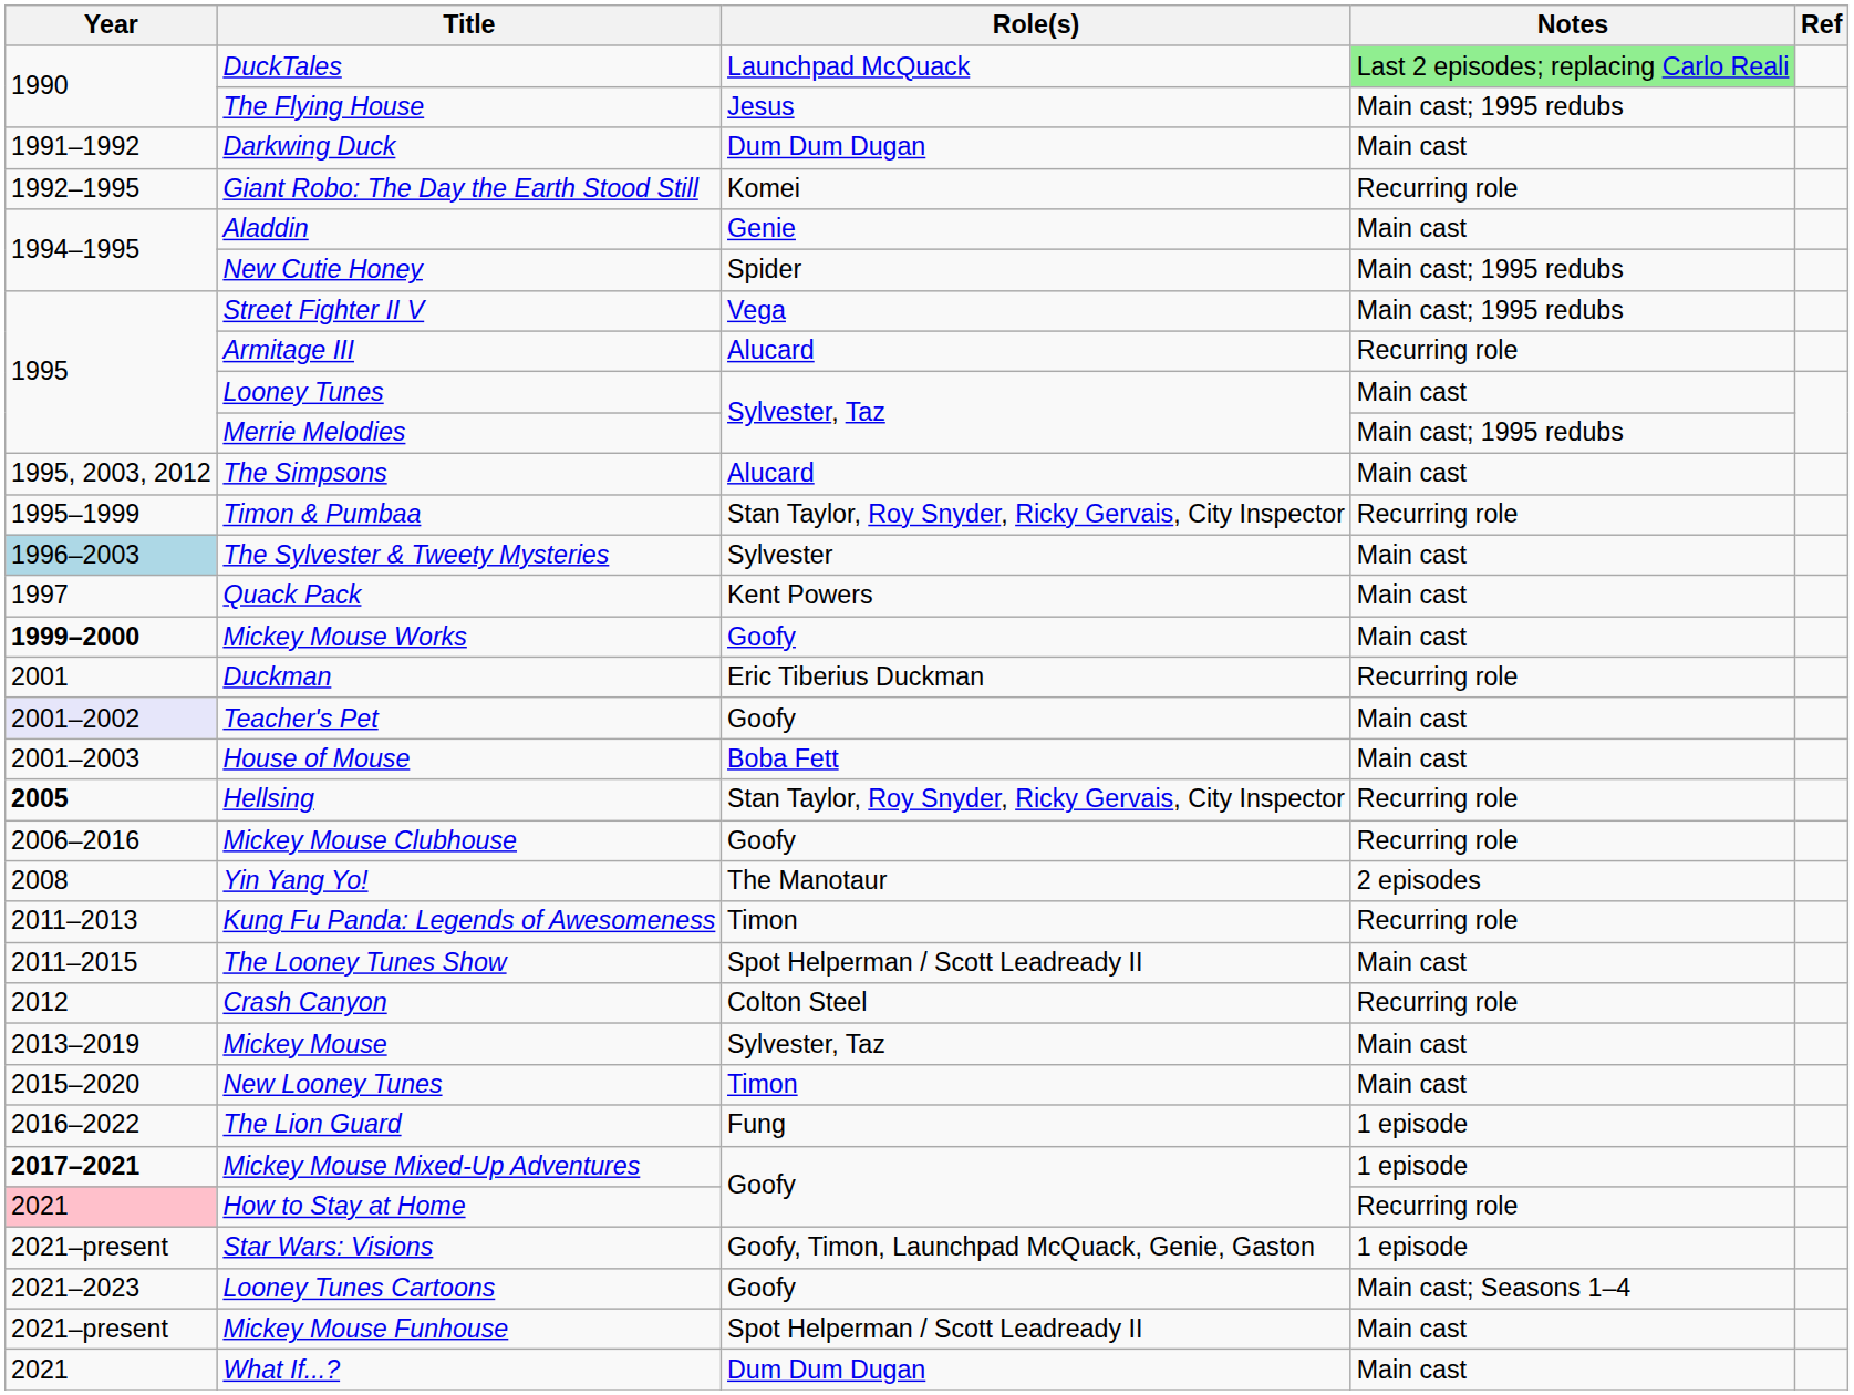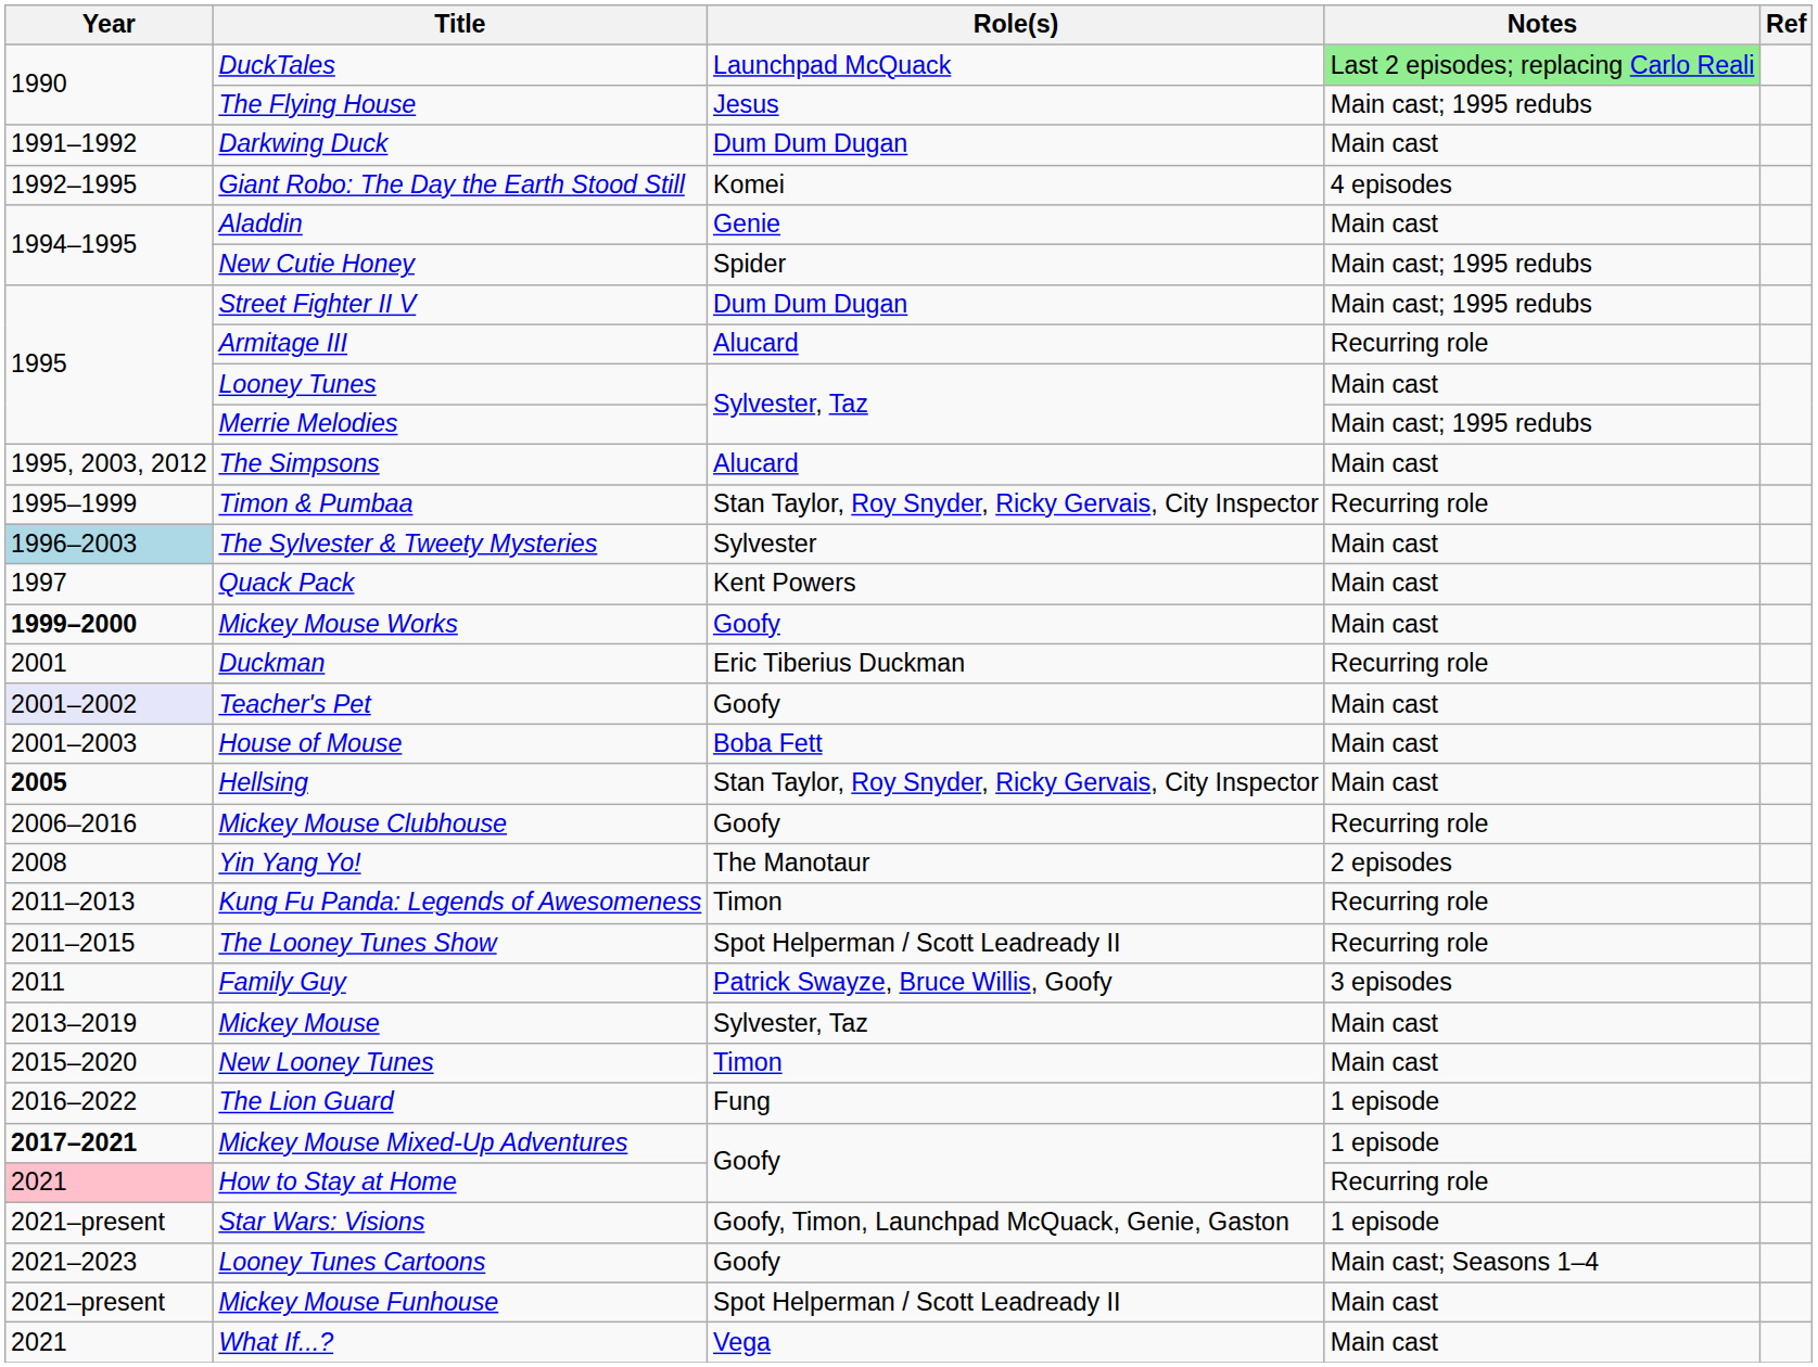 <table class="wikitable plainrowheaders sortable">
 <tr>
 <th scope="col">Year</th>
 <th scope="col">Title</th>
 <th scope="col">Role(s)</th>
 <th scope="col">Notes</th>
 <th scope="col" class="unsortable">Ref</th>
 </tr>
 <tr>
 <td rowspan="2">1990</td>
 <td><em><a href='#'>DuckTales</a></em></td>
 <td><a href='#'>Launchpad McQuack</a></td>
 <td style="background: lightgreen;">Last 2 episodes; replacing <a href='#'>Carlo Reali</a></td>
 <td></td>
 </tr>
 <tr>
 <td><em><a href='#'>The Flying House</a></em></td>
 <td><a href='#'>Jesus</a></td>
 <td>Main cast; 1995 redubs</td>
 <td></td>
 </tr>
 <tr>
 <td>1991–1992</td>
 <td><em><a href='#'>Darkwing Duck</a></em></td>
 <td><a href='#'>Dum Dum Dugan</a></td>
 <td>Main cast</td>
 <td></td>
 </tr>
 <tr>
 <td>1992–1995</td>
 <td><em><a href='#'>Giant Robo: The Day the Earth Stood Still</a></em></td>
 <td>Komei</td>
-<td>Recurring role</td>
+<td>4 episodes</td>
 <td></td>
 </tr>
 <tr>
 <td rowspan="2">1994–1995</td>
 <td><em><a href='#'>Aladdin</a></em></td>
 <td><a href='#'>Genie</a></td>
 <td>Main cast</td>
 <td></td>
 </tr>
 <tr>
 <td><em><a href='#'>New Cutie Honey</a></em></td>
 <td>Spider</td>
 <td>Main cast; 1995 redubs</td>
 <td></td>
 </tr>
 <tr>
 <td rowspan="4">1995</td>
 <td><em><a href='#'>Street Fighter II V</a></em></td>
-<td><a href='#'>Vega</a></td>
+<td><a href='#'>Dum Dum Dugan</a></td>
 <td>Main cast; 1995 redubs</td>
 <td></td>
 </tr>
 <tr>
 <td><em><a href='#'>Armitage III</a></em></td>
 <td><a href='#'>Alucard</a></td>
 <td>Recurring role</td>
 <td></td>
 </tr>
 <tr>
 <td><em><a href='#'>Looney Tunes</a></em></td>
 <td rowspan="2"><a href='#'>Sylvester</a>, <a href='#'>Taz</a></td>
 <td>Main cast</td>
 <td rowspan="2"></td>
 </tr>
 <tr>
 <td><em><a href='#'>Merrie Melodies</a></em></td>
 <td>Main cast; 1995 redubs</td>
 </tr>
 <tr>
 <td>1995, 2003, 2012</td>
 <td><em><a href='#'>The Simpsons</a></em></td>
 <td><a href='#'>Alucard</a></td>
 <td>Main cast</td>
 <td></td>
 </tr>
 <tr>
 <td>1995–1999</td>
 <td><em><a href='#'>Timon & Pumbaa</a></em></td>
 <td>Stan Taylor, <a href='#'>Roy Snyder</a>, <a href='#'>Ricky Gervais</a>, City Inspector</td>
 <td>Recurring role</td>
 <td></td>
 </tr>
 <tr>
 <td style="background: lightblue;">1996–2003</td>
 <td><em><a href='#'>The Sylvester & Tweety Mysteries</a></em></td>
 <td>Sylvester</td>
 <td>Main cast</td>
 <td></td>
 </tr>
 <tr>
 <td>1997</td>
 <td><em><a href='#'>Quack Pack</a></em></td>
 <td>Kent Powers</td>
 <td>Main cast</td>
 <td></td>
 </tr>
 <tr>
 <td><strong>1999–2000</strong></td>
 <td><em><a href='#'>Mickey Mouse Works</a></em></td>
 <td><a href='#'>Goofy</a></td>
 <td>Main cast</td>
 <td></td>
 </tr>
 <tr>
 <td>2001</td>
 <td><em><a href='#'>Duckman</a></em></td>
 <td>Eric Tiberius Duckman</td>
 <td>Recurring role</td>
 <td></td>
 </tr>
 <tr>
 <td style="background: lavender;">2001–2002</td>
 <td><em><a href='#'>Teacher's Pet</a></em></td>
 <td>Goofy</td>
 <td>Main cast</td>
 <td></td>
 </tr>
 <tr>
 <td>2001–2003</td>
 <td><em><a href='#'>House of Mouse</a></em></td>
 <td><a href='#'>Boba Fett</a></td>
 <td>Main cast</td>
 <td></td>
 </tr>
 <tr>
 <td><strong>2005</strong></td>
 <td><em><a href='#'>Hellsing</a></em></td>
 <td>Stan Taylor, <a href='#'>Roy Snyder</a>, <a href='#'>Ricky Gervais</a>, City Inspector</td>
-<td>Recurring role</td>
+<td>Main cast</td>
 <td></td>
 </tr>
 <tr>
 <td>2006–2016</td>
 <td><em><a href='#'>Mickey Mouse Clubhouse</a></em></td>
 <td>Goofy</td>
 <td>Recurring role</td>
 <td></td>
 </tr>
 <tr>
 <td>2008</td>
 <td><em><a href='#'>Yin Yang Yo!</a></em></td>
 <td>The Manotaur</td>
 <td>2 episodes</td>
 <td></td>
 </tr>
 <tr>
 <td>2011–2013</td>
 <td><em><a href='#'>Kung Fu Panda: Legends of Awesomeness</a></em></td>
 <td>Timon</td>
 <td>Recurring role</td>
 <td></td>
 </tr>
 <tr>
 <td>2011–2015</td>
 <td><em><a href='#'>The Looney Tunes Show</a></em></td>
 <td>Spot Helperman / Scott Leadready II</td>
-<td>Main cast</td>
+<td>Recurring role</td>
 <td></td>
 </tr>
 <tr>
-<td>2012</td>
-<td><em><a href='#'>Crash Canyon</a></em></td>
-<td>Colton Steel</td>
-<td>Recurring role</td>
+<td>2011</td>
+<td><em><a href='#'>Family Guy</a></em></td>
+<td><a href='#'>Patrick Swayze</a>, <a href='#'>Bruce Willis</a>, Goofy</td>
+<td>3 episodes</td>
 <td></td>
 </tr>
 <tr>
 <td>2013–2019</td>
 <td><em><a href='#'>Mickey Mouse</a></em></td>
 <td>Sylvester, Taz</td>
 <td>Main cast</td>
 <td></td>
 </tr>
 <tr>
 <td>2015–2020</td>
 <td><em><a href='#'>New Looney Tunes</a></em></td>
 <td><a href='#'>Timon</a></td>
 <td>Main cast</td>
 <td></td>
 </tr>
 <tr>
 <td>2016–2022</td>
 <td><em><a href='#'>The Lion Guard</a></em></td>
 <td>Fung</td>
 <td>1 episode</td>
 <td></td>
 </tr>
 <tr>
 <td><strong>2017–2021</strong></td>
 <td><em><a href='#'>Mickey Mouse Mixed-Up Adventures</a></em></td>
 <td rowspan="2">Goofy</td>
 <td>1 episode</td>
 <td></td>
 </tr>
 <tr>
 <td style="background: pink;">2021</td>
 <td><em><a href='#'>How to Stay at Home</a></em></td>
 <td>Recurring role</td>
 <td></td>
 </tr>
 <tr>
 <td>2021–present</td>
 <td><em><a href='#'>Star Wars: Visions</a></em></td>
 <td>Goofy, Timon, Launchpad McQuack, Genie, Gaston</td>
 <td>1 episode</td>
 <td></td>
 </tr>
 <tr>
 <td>2021–2023</td>
 <td><em><a href='#'>Looney Tunes Cartoons</a></em></td>
 <td>Goofy</td>
 <td>Main cast; Seasons 1–4</td>
 <td></td>
 </tr>
 <tr>
 <td>2021–present</td>
 <td><em><a href='#'>Mickey Mouse Funhouse</a></em></td>
 <td>Spot Helperman / Scott Leadready II</td>
 <td>Main cast</td>
 <td></td>
 </tr>
 <tr>
 <td>2021</td>
 <td><em><a href='#'>What If...?</a></em></td>
-<td><a href='#'>Dum Dum Dugan</a></td>
+<td><a href='#'>Vega</a></td>
 <td>Main cast</td>
 <td></td>
 </tr>
 </table>
